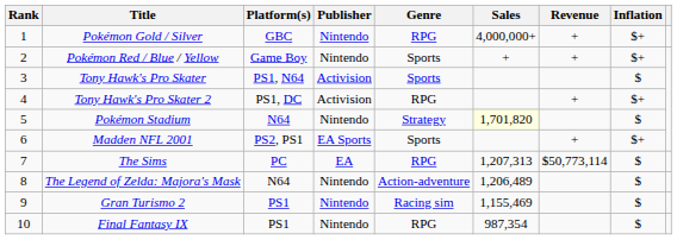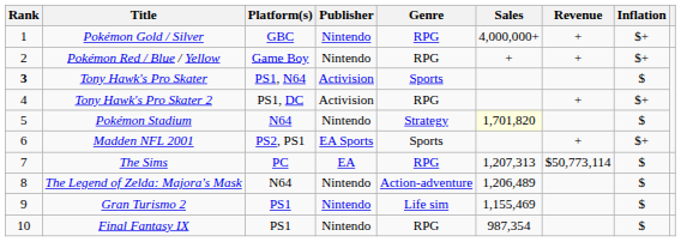 <table class="wikitable sortable" style="text-align:center">
 <tr>
 <th>Rank</th>
 <th>Title</th>
 <th>Platform(s)</th>
 <th>Publisher</th>
 <th>Genre</th>
 <th>Sales</th>
 <th>Revenue</th>
 <th>Inflation</th>
 <th class="unsortable"></th>
 </tr>
 <tr>
 <td>1</td>
 <td><em><a href='#'>Pokémon Gold / Silver</a></em></td>
 <td><a href='#'>GBC</a></td>
 <td><a href='#'>Nintendo</a></td>
 <td><a href='#'>RPG</a></td>
 <td>4,000,000+</td>
 <td>+</td>
 <td>$+</td>
 <td></td>
 </tr>
 <tr>
 <td>2</td>
 <td><em><a href='#'>Pokémon Red / Blue</a> / <a href='#'>Yellow</a></em></td>
 <td><a href='#'>Game Boy</a></td>
 <td>Nintendo</td>
-<td>Sports</td>
+<td>RPG</td>
 <td>+</td>
 <td>+</td>
 <td>$+</td>
 <td rowspan="5"></td>
 </tr>
 <tr>
-<td>3</td>
+<td><strong>3</strong></td>
 <td><em><a href='#'>Tony Hawk's Pro Skater</a></em></td>
 <td><a href='#'>PS1</a>, <a href='#'>N64</a></td>
 <td><a href='#'>Activision</a></td>
 <td><a href='#'>Sports</a></td>
 <td></td>
 <td></td>
 <td>$</td>
 </tr>
 <tr>
 <td>4</td>
 <td><em><a href='#'>Tony Hawk's Pro Skater 2</a></em></td>
 <td>PS1, <a href='#'>DC</a></td>
 <td>Activision</td>
 <td>RPG</td>
 <td></td>
 <td>+</td>
 <td>$+</td>
 </tr>
 <tr>
 <td>5</td>
 <td><em><a href='#'>Pokémon Stadium</a></em></td>
 <td><a href='#'>N64</a></td>
 <td>Nintendo</td>
 <td><a href='#'>Strategy</a></td>
 <td style="background: lightyellow;">1,701,820</td>
 <td></td>
 <td>$</td>
 </tr>
 <tr>
 <td>6</td>
 <td><em><a href='#'>Madden NFL 2001</a></em></td>
 <td><a href='#'>PS2</a>, PS1</td>
 <td><a href='#'>EA Sports</a></td>
 <td>Sports</td>
 <td></td>
 <td>+</td>
 <td>$+</td>
 </tr>
 <tr>
 <td>7</td>
 <td><a href='#'><em>The Sims</em></a></td>
 <td><a href='#'>PC</a></td>
 <td><a href='#'>EA</a></td>
 <td><a href='#'>RPG</a></td>
 <td>1,207,313</td>
 <td>$50,773,114</td>
 <td>$</td>
 <td></td>
 </tr>
 <tr>
 <td>8</td>
 <td><em><a href='#'>The Legend of Zelda: Majora's Mask</a></em></td>
 <td>N64</td>
 <td>Nintendo</td>
 <td><a href='#'>Action-adventure</a></td>
 <td>1,206,489</td>
 <td></td>
 <td>$</td>
 <td></td>
 </tr>
 <tr>
 <td>9</td>
 <td><em><a href='#'>Gran Turismo 2</a></em></td>
 <td><a href='#'>PS1</a></td>
 <td><a href='#'>Nintendo</a></td>
-<td><a href='#'>Racing sim</a></td>
+<td><a href='#'>Life sim</a></td>
 <td>1,155,469</td>
 <td></td>
 <td>$</td>
 <td></td>
 </tr>
 <tr>
 <td>10</td>
 <td><em><a href='#'>Final Fantasy IX</a></em></td>
 <td>PS1</td>
 <td>Nintendo</td>
 <td>RPG</td>
 <td>987,354</td>
 <td></td>
 <td>$</td>
 <td></td>
 </tr>
 </table>
